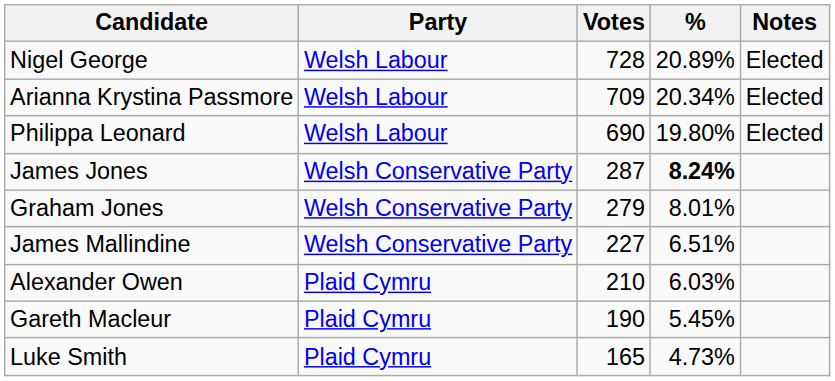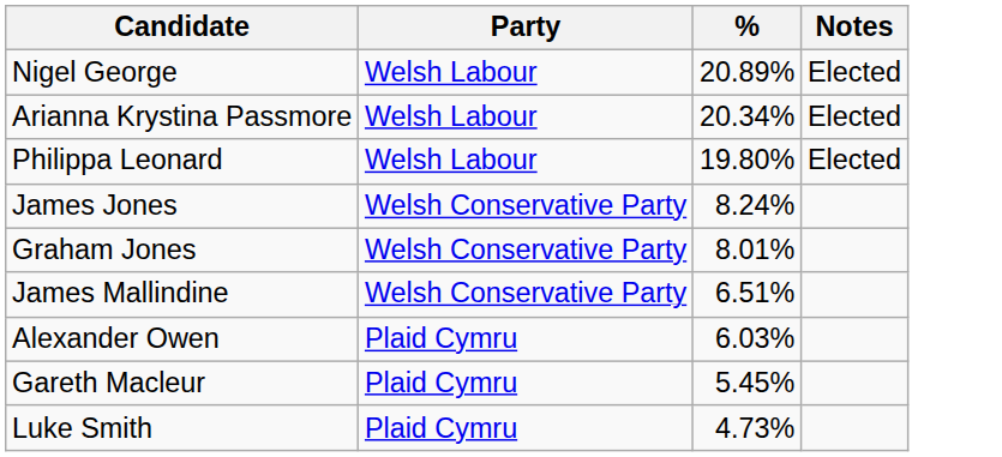 <table class=wikitable style=text-align:right>
 <tr>
 <th>Candidate</th>
 <th>Party</th>
-<th>Votes</th>
 <th>%</th>
 <th>Notes</th>
 </tr>
 <tr>
 <td align=left>Nigel George</td>
 <td align=left><a href='#'>Welsh Labour</a></td>
-<td>728</td>
 <td>20.89%</td>
 <td align=left>Elected</td>
 </tr>
 <tr>
 <td align=left>Arianna Krystina Passmore</td>
 <td align=left><a href='#'>Welsh Labour</a></td>
-<td>709</td>
 <td>20.34%</td>
 <td align=left>Elected</td>
 </tr>
 <tr>
 <td align=left>Philippa Leonard</td>
 <td align=left><a href='#'>Welsh Labour</a></td>
-<td>690</td>
 <td>19.80%</td>
 <td align=left>Elected</td>
 </tr>
 <tr>
 <td align=left>James Jones</td>
 <td align=left><a href='#'>Welsh Conservative Party</a></td>
-<td>287</td>
-<td><strong>8.24%</strong></td>
+<td>8.24%</td>
 <td></td>
 </tr>
 <tr>
 <td align=left>Graham Jones</td>
 <td align=left><a href='#'>Welsh Conservative Party</a></td>
-<td>279</td>
 <td>8.01%</td>
 <td></td>
 </tr>
 <tr>
 <td align=left>James Mallindine</td>
 <td align=left><a href='#'>Welsh Conservative Party</a></td>
-<td>227</td>
 <td>6.51%</td>
 <td></td>
 </tr>
 <tr>
 <td align=left>Alexander Owen</td>
 <td align=left><a href='#'>Plaid Cymru</a></td>
-<td>210</td>
 <td>6.03%</td>
 <td></td>
 </tr>
 <tr>
 <td align=left>Gareth Macleur</td>
 <td align=left><a href='#'>Plaid Cymru</a></td>
-<td>190</td>
 <td>5.45%</td>
 <td></td>
 </tr>
 <tr>
 <td align=left>Luke Smith</td>
 <td align=left><a href='#'>Plaid Cymru</a></td>
-<td>165</td>
 <td>4.73%</td>
 <td></td>
 </tr>
 </table>
